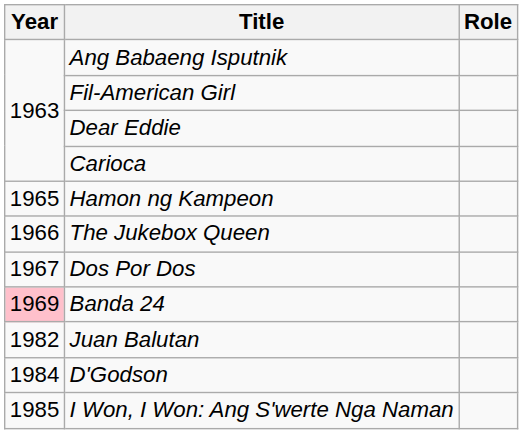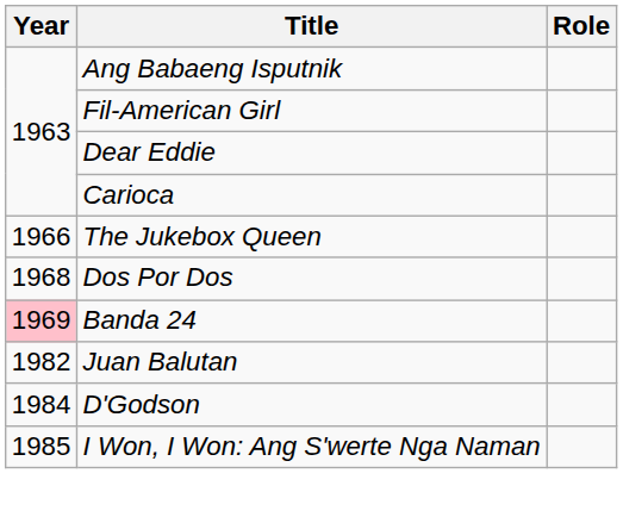 <table class="wikitable">
 <tr>
 <th>Year</th>
 <th>Title</th>
 <th>Role</th>
 </tr>
 <tr>
 <td rowspan="4">1963</td>
 <td><em>Ang Babaeng Isputnik</em></td>
 <td></td>
 </tr>
 <tr>
 <td><em>Fil-American Girl</em></td>
 <td></td>
 </tr>
 <tr>
 <td><em>Dear Eddie</em></td>
 <td></td>
 </tr>
 <tr>
 <td><em>Carioca</em></td>
 <td></td>
 </tr>
 <tr>
-<td>1965</td>
-<td><em>Hamon ng Kampeon</em></td>
-<td></td>
-</tr>
-<tr>
 <td>1966</td>
 <td><em>The Jukebox Queen</em></td>
 <td></td>
 </tr>
 <tr>
-<td>1967</td>
+<td>1968</td>
 <td><em>Dos Por Dos</em></td>
 <td></td>
 </tr>
 <tr>
 <td style="background: pink;">1969</td>
 <td><em>Banda 24</em></td>
 <td></td>
 </tr>
 <tr>
 <td>1982</td>
 <td><em>Juan Balutan</em></td>
 <td></td>
 </tr>
 <tr>
 <td>1984</td>
 <td><em>D'Godson</em></td>
 <td></td>
 </tr>
 <tr>
 <td>1985</td>
 <td><em>I Won, I Won: Ang S'werte Nga Naman</em></td>
 <td></td>
 </tr>
 </table>
